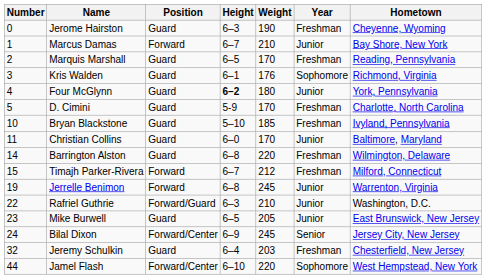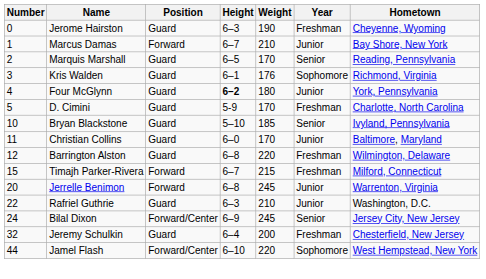 <table class="wikitable" style="font-size: 95%;">
 <tr>
 <th>Number</th>
 <th>Name</th>
 <th>Position</th>
 <th>Height</th>
 <th>Weight</th>
 <th>Year</th>
 <th>Hometown</th>
 </tr>
 <tr>
 <td>0</td>
 <td>Jerome Hairston</td>
 <td>Guard</td>
 <td>6–3</td>
 <td>190</td>
 <td>Freshman</td>
 <td><a href='#'>Cheyenne, Wyoming</a></td>
 </tr>
 <tr>
 <td>1</td>
 <td>Marcus Damas</td>
 <td>Forward</td>
 <td>6–7</td>
 <td>210</td>
 <td>Junior</td>
 <td><a href='#'>Bay Shore, New York</a></td>
 </tr>
 <tr>
 <td>2</td>
 <td>Marquis Marshall</td>
 <td>Guard</td>
 <td>6–5</td>
 <td>170</td>
-<td>Freshman</td>
+<td>Senior</td>
 <td><a href='#'>Reading, Pennsylvania</a></td>
 </tr>
 <tr>
 <td>3</td>
 <td>Kris Walden</td>
 <td>Guard</td>
 <td>6–1</td>
 <td>176</td>
 <td>Sophomore</td>
 <td><a href='#'>Richmond, Virginia</a></td>
 </tr>
 <tr>
 <td>4</td>
 <td>Four McGlynn</td>
 <td>Guard</td>
 <td><strong>6–2</strong></td>
 <td>180</td>
 <td>Junior</td>
 <td><a href='#'>York, Pennsylvania</a></td>
 </tr>
 <tr>
 <td>5</td>
 <td>D. Cimini</td>
 <td>Guard</td>
 <td>5-9</td>
 <td>170</td>
 <td>Freshman</td>
 <td><a href='#'>Charlotte, North Carolina</a></td>
 </tr>
 <tr>
 <td>10</td>
 <td>Bryan Blackstone</td>
 <td>Guard</td>
 <td>5–10</td>
 <td>185</td>
-<td>Freshman</td>
+<td>Senior</td>
 <td><a href='#'>Ivyland, Pennsylvania</a></td>
 </tr>
 <tr>
 <td>11</td>
 <td>Christian Collins</td>
 <td>Guard</td>
 <td>6–0</td>
 <td>170</td>
 <td>Junior</td>
 <td><a href='#'>Baltimore</a>, <a href='#'>Maryland</a></td>
 </tr>
 <tr>
-<td>14</td>
+<td>12</td>
 <td>Barrington Alston</td>
 <td>Guard</td>
 <td>6–8</td>
 <td>220</td>
 <td>Freshman</td>
 <td><a href='#'>Wilmington, Delaware</a></td>
 </tr>
 <tr>
 <td>15</td>
 <td>Timajh Parker-Rivera</td>
 <td>Forward</td>
 <td>6–7</td>
-<td>212</td>
+<td>215</td>
 <td>Freshman</td>
 <td><a href='#'>Milford, Connecticut</a></td>
 </tr>
 <tr>
-<td>19</td>
+<td>20</td>
 <td><a href='#'>Jerrelle Benimon</a></td>
 <td>Forward</td>
 <td>6–8</td>
 <td>245</td>
 <td>Junior</td>
 <td><a href='#'>Warrenton, Virginia</a></td>
 </tr>
 <tr>
 <td>22</td>
 <td>Rafriel Guthrie</td>
-<td>Forward/Guard</td>
+<td>Guard</td>
 <td>6–3</td>
 <td>210</td>
 <td>Junior</td>
 <td>Washington, D.C.</td>
-</tr>
-<tr>
-<td>23</td>
-<td>Mike Burwell</td>
-<td>Guard</td>
-<td>6–5</td>
-<td>205</td>
-<td>Junior</td>
-<td><a href='#'>East Brunswick, New Jersey</a></td>
 </tr>
 <tr>
 <td>24</td>
 <td>Bilal Dixon</td>
 <td>Forward/Center</td>
 <td>6–9</td>
 <td>245</td>
 <td>Senior</td>
 <td><a href='#'>Jersey City, New Jersey</a></td>
 </tr>
 <tr>
 <td>32</td>
 <td>Jeremy Schulkin</td>
 <td>Guard</td>
 <td>6–4</td>
-<td>203</td>
+<td>200</td>
 <td>Freshman</td>
 <td><a href='#'>Chesterfield, New Jersey</a></td>
 </tr>
 <tr>
 <td>44</td>
 <td>Jamel Flash</td>
 <td>Forward/Center</td>
 <td>6–10</td>
 <td>220</td>
 <td>Sophomore</td>
 <td><a href='#'>West Hempstead, New York</a></td>
 </tr>
 </table>
